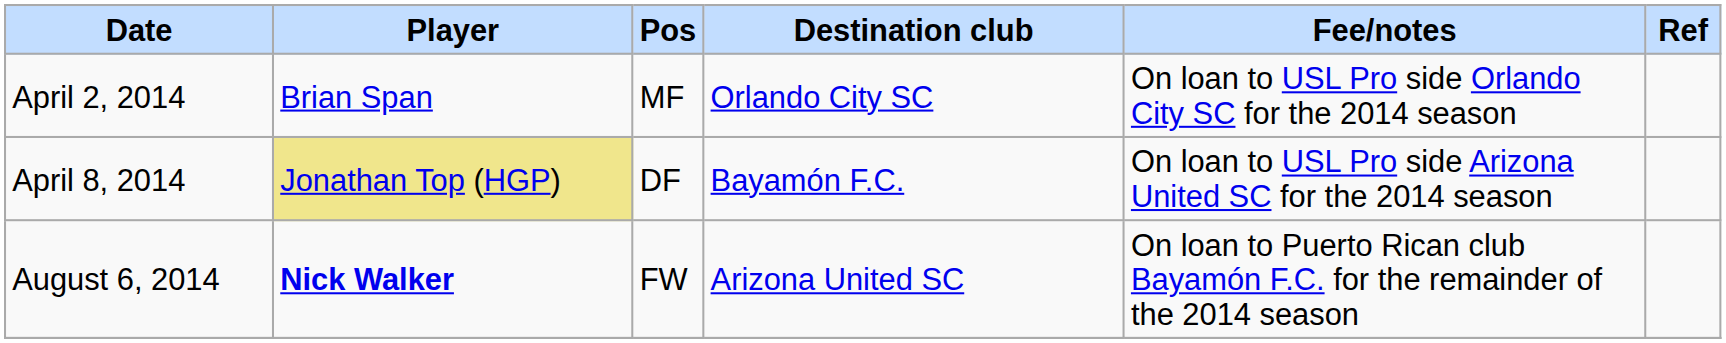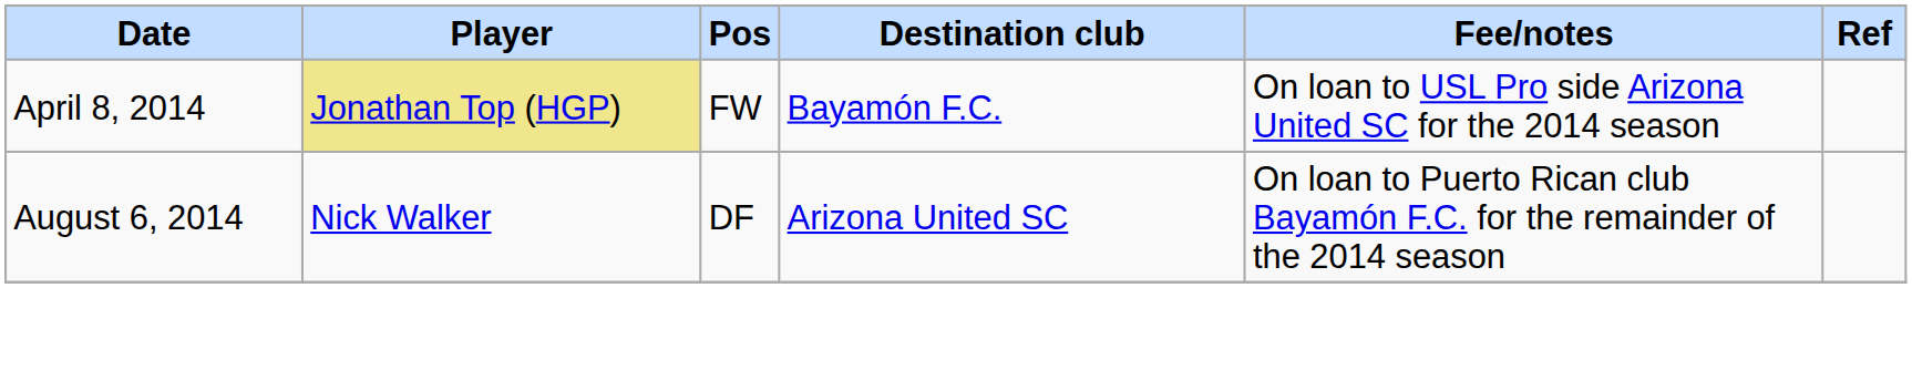 <table class="wikitable" style="text-align:left; font-size:95%;">
 <tr>
 <th style="background:#c2ddff; width:125px;">Date</th>
 <th style="background:#c2ddff; width:170px;">Player</th>
 <th style="background:#c2ddff; width:25px;">Pos</th>
 <th style="background:#c2ddff; width:200px;">Destination club</th>
 <th style="background:#c2ddff; width:250px;">Fee/notes</th>
 <th style="background:#c2ddff; width:30px;">Ref</th>
 </tr>
 <tr>
-<td>April 2, 2014</td>
-<td> <a href='#'>Brian Span</a></td>
-<td>MF</td>
-<td> <a href='#'>Orlando City SC</a></td>
-<td>On loan to <a href='#'>USL Pro</a> side <a href='#'>Orlando City SC</a> for the 2014 season</td>
-<td></td>
-</tr>
-<tr>
 <td>April 8, 2014</td>
 <td style="background: khaki;"> <a href='#'>Jonathan Top</a> (<a href='#'>HGP</a>)</td>
-<td>DF</td>
+<td>FW</td>
 <td> <a href='#'>Bayamón F.C.</a></td>
 <td>On loan to <a href='#'>USL Pro</a> side <a href='#'>Arizona United SC</a> for the 2014 season</td>
 <td></td>
 </tr>
 <tr>
 <td>August 6, 2014</td>
-<td><strong> <a href='#'>Nick Walker</a></strong></td>
-<td>FW</td>
+<td> <a href='#'>Nick Walker</a></td>
+<td>DF</td>
 <td> <a href='#'>Arizona United SC</a></td>
 <td>On loan to Puerto Rican club <a href='#'>Bayamón F.C.</a> for the remainder of the 2014 season</td>
 <td></td>
 </tr>
 <tr>
 </tr>
 </table>
